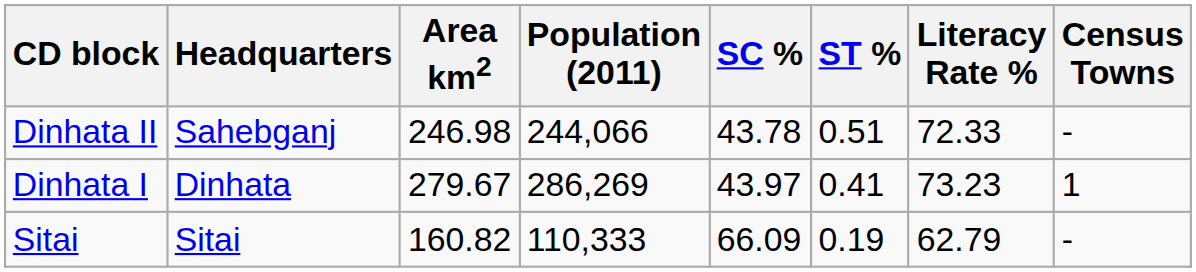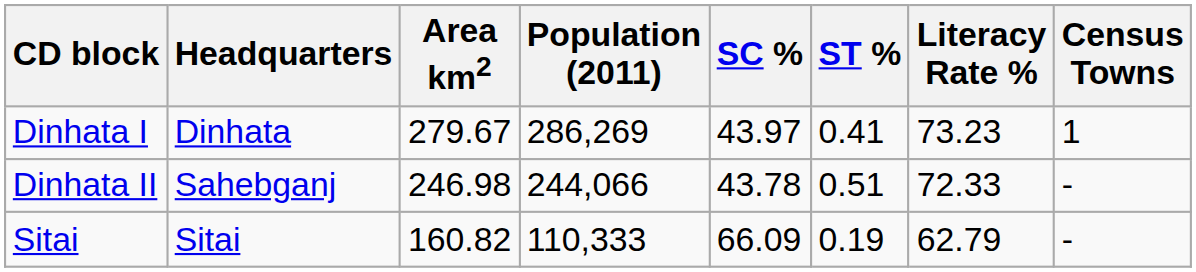 <table class="wikitable sortable">
 <tr>
 <th>CD block</th>
 <th>Headquarters</th>
 <th>Area<br>km<sup>2</sup></th>
 <th>Population<br>(2011)</th>
 <th><a href='#'>SC</a> %</th>
 <th><a href='#'>ST</a> %</th>
 <th>Literacy<br> Rate %</th>
 <th>Census<br>Towns</th>
 </tr>
 <tr>
+<td><a href='#'>Dinhata I</a></td>
+<td><a href='#'>Dinhata</a></td>
+<td>279.67</td>
+<td>286,269</td>
+<td>43.97</td>
+<td>0.41</td>
+<td>73.23</td>
+<td>1</td>
+</tr>
+<tr>
 <td><a href='#'>Dinhata II</a></td>
 <td><a href='#'>Sahebganj</a></td>
 <td>246.98</td>
 <td>244,066</td>
 <td>43.78</td>
 <td>0.51</td>
 <td>72.33</td>
 <td>-</td>
-</tr>
-<tr>
-<td><a href='#'>Dinhata I</a></td>
-<td><a href='#'>Dinhata</a></td>
-<td>279.67</td>
-<td>286,269</td>
-<td>43.97</td>
-<td>0.41</td>
-<td>73.23</td>
-<td>1</td>
 </tr>
 <tr>
 <td><a href='#'>Sitai</a></td>
 <td><a href='#'>Sitai</a></td>
 <td>160.82</td>
 <td>110,333</td>
 <td>66.09</td>
 <td>0.19</td>
 <td>62.79</td>
 <td>-</td>
 </tr>
 </table>
